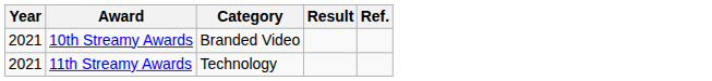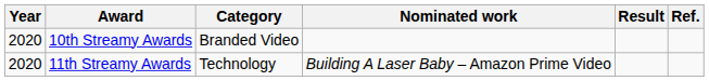 <table class="wikitable">
 <tr>
 <th>Year</th>
 <th>Award</th>
 <th>Category</th>
+<th>Nominated work</th>
 <th>Result</th>
 <th>Ref.</th>
 </tr>
 <tr>
-<td>2021</td>
+<td>2020</td>
 <td><a href='#'>10th Streamy Awards</a></td>
 <td>Branded Video</td>
 <td></td>
 <td></td>
+<td></td>
 </tr>
 <tr>
-<td>2021</td>
+<td>2020</td>
 <td><a href='#'>11th Streamy Awards</a></td>
 <td>Technology</td>
+<td><em>Building A Laser Baby</em> – Amazon Prime Video</td>
 <td></td>
 <td></td>
 </tr>
 </table>
